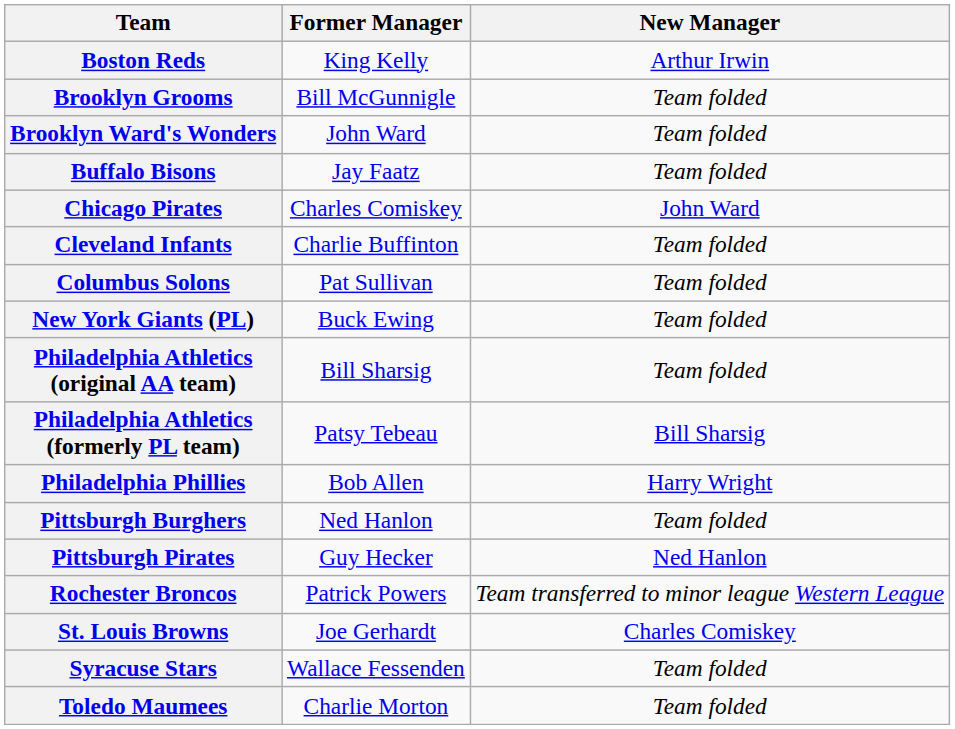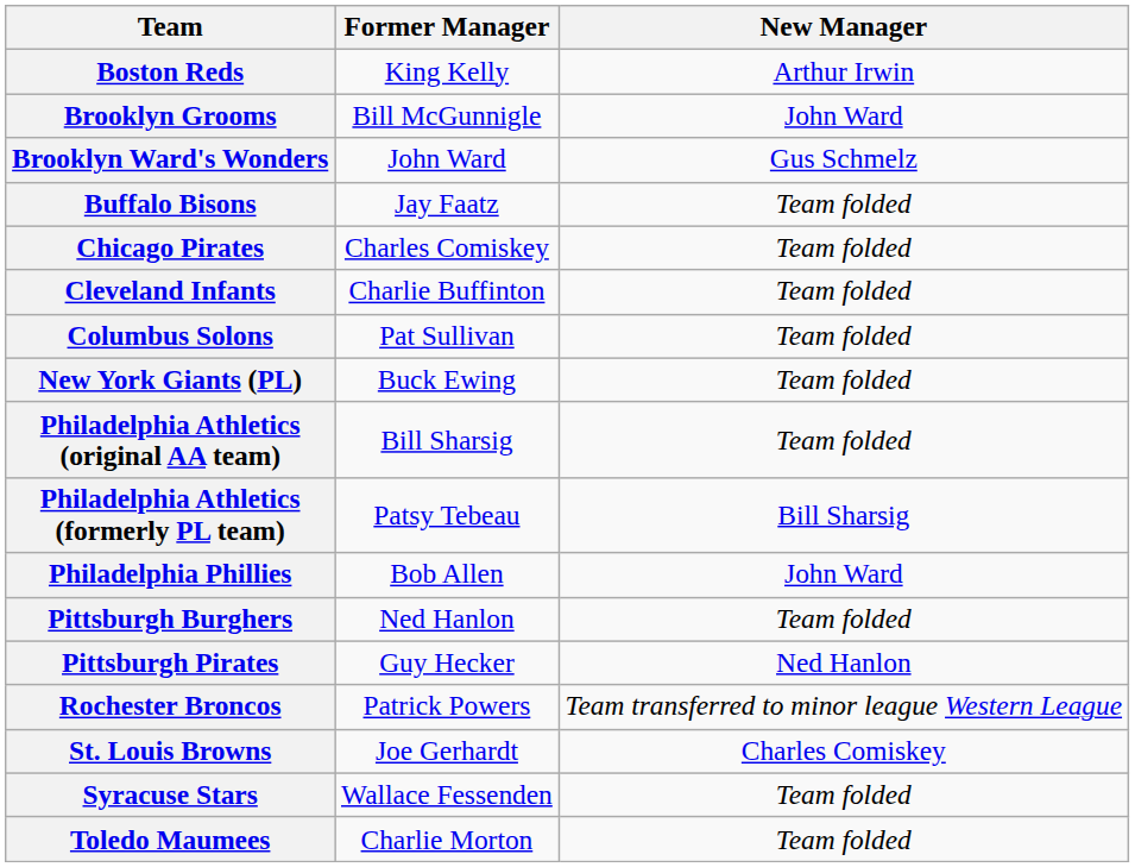 <table class="wikitable plainrowheaders" style="text-align:center;">
 <tr>
 <th scope="col">Team</th>
 <th scope="col">Former Manager</th>
 <th scope="col">New Manager</th>
 </tr>
 <tr>
 <th scope="row" style="text-align:center;"><a href='#'>Boston Reds</a></th>
 <td><a href='#'>King Kelly</a></td>
 <td><a href='#'>Arthur Irwin</a></td>
 </tr>
 <tr>
 <th scope="row" style="text-align:center;"><a href='#'>Brooklyn Grooms</a></th>
 <td><a href='#'>Bill McGunnigle</a></td>
-<td><em>Team folded</em></td>
+<td><a href='#'>John Ward</a></td>
 </tr>
 <tr>
 <th scope="row" style="text-align:center;"><a href='#'>Brooklyn Ward's Wonders</a></th>
 <td><a href='#'>John Ward</a></td>
-<td><em>Team folded</em></td>
+<td><a href='#'>Gus Schmelz</a></td>
 </tr>
 <tr>
 <th scope="row" style="text-align:center;"><a href='#'>Buffalo Bisons</a></th>
 <td><a href='#'>Jay Faatz</a></td>
 <td><em>Team folded</em></td>
 </tr>
 <tr>
 <th scope="row" style="text-align:center;"><a href='#'>Chicago Pirates</a></th>
 <td><a href='#'>Charles Comiskey</a></td>
-<td><a href='#'>John Ward</a></td>
+<td><em>Team folded</em></td>
 </tr>
 <tr>
 <th scope="row" style="text-align:center;"><a href='#'>Cleveland Infants</a></th>
 <td><a href='#'>Charlie Buffinton</a></td>
 <td><em>Team folded</em></td>
 </tr>
 <tr>
 <th scope="row" style="text-align:center;"><a href='#'>Columbus Solons</a></th>
 <td><a href='#'>Pat Sullivan</a></td>
 <td><em>Team folded</em></td>
 </tr>
 <tr>
 <th scope="row" style="text-align:center;"><a href='#'>New York Giants</a> (<a href='#'>PL</a>)</th>
 <td><a href='#'>Buck Ewing</a></td>
 <td><em>Team folded</em></td>
 </tr>
 <tr>
 <th scope="row" style="text-align:center;"><a href='#'>Philadelphia Athletics</a><br>(original <a href='#'>AA</a> team)</th>
 <td><a href='#'>Bill Sharsig</a></td>
 <td><em>Team folded</em></td>
 </tr>
 <tr>
 <th scope="row" style="text-align:center;"><a href='#'>Philadelphia Athletics</a><br>(formerly <a href='#'>PL</a> team)</th>
 <td><a href='#'>Patsy Tebeau</a></td>
 <td><a href='#'>Bill Sharsig</a></td>
 </tr>
 <tr>
 <th scope="row" style="text-align:center;"><a href='#'>Philadelphia Phillies</a></th>
 <td><a href='#'>Bob Allen</a></td>
-<td><a href='#'>Harry Wright</a></td>
+<td><a href='#'>John Ward</a></td>
 </tr>
 <tr>
 <th scope="row" style="text-align:center;"><a href='#'>Pittsburgh Burghers</a></th>
 <td><a href='#'>Ned Hanlon</a></td>
 <td><em>Team folded</em></td>
 </tr>
 <tr>
 <th scope="row" style="text-align:center;"><a href='#'>Pittsburgh Pirates</a></th>
 <td><a href='#'>Guy Hecker</a></td>
 <td><a href='#'>Ned Hanlon</a></td>
 </tr>
 <tr>
 <th scope="row" style="text-align:center;"><a href='#'>Rochester Broncos</a></th>
 <td><a href='#'>Patrick Powers</a></td>
 <td><em>Team transferred to minor league <a href='#'>Western League</a></em></td>
 </tr>
 <tr>
 <th scope="row" style="text-align:center;"><a href='#'>St. Louis Browns</a></th>
 <td><a href='#'>Joe Gerhardt</a></td>
 <td><a href='#'>Charles Comiskey</a></td>
 </tr>
 <tr>
 <th scope="row" style="text-align:center;"><a href='#'>Syracuse Stars</a></th>
 <td><a href='#'>Wallace Fessenden</a></td>
 <td><em>Team folded</em></td>
 </tr>
 <tr>
 <th scope="row" style="text-align:center;"><a href='#'>Toledo Maumees</a></th>
 <td><a href='#'>Charlie Morton</a></td>
 <td><em>Team folded</em></td>
 </tr>
 </table>
